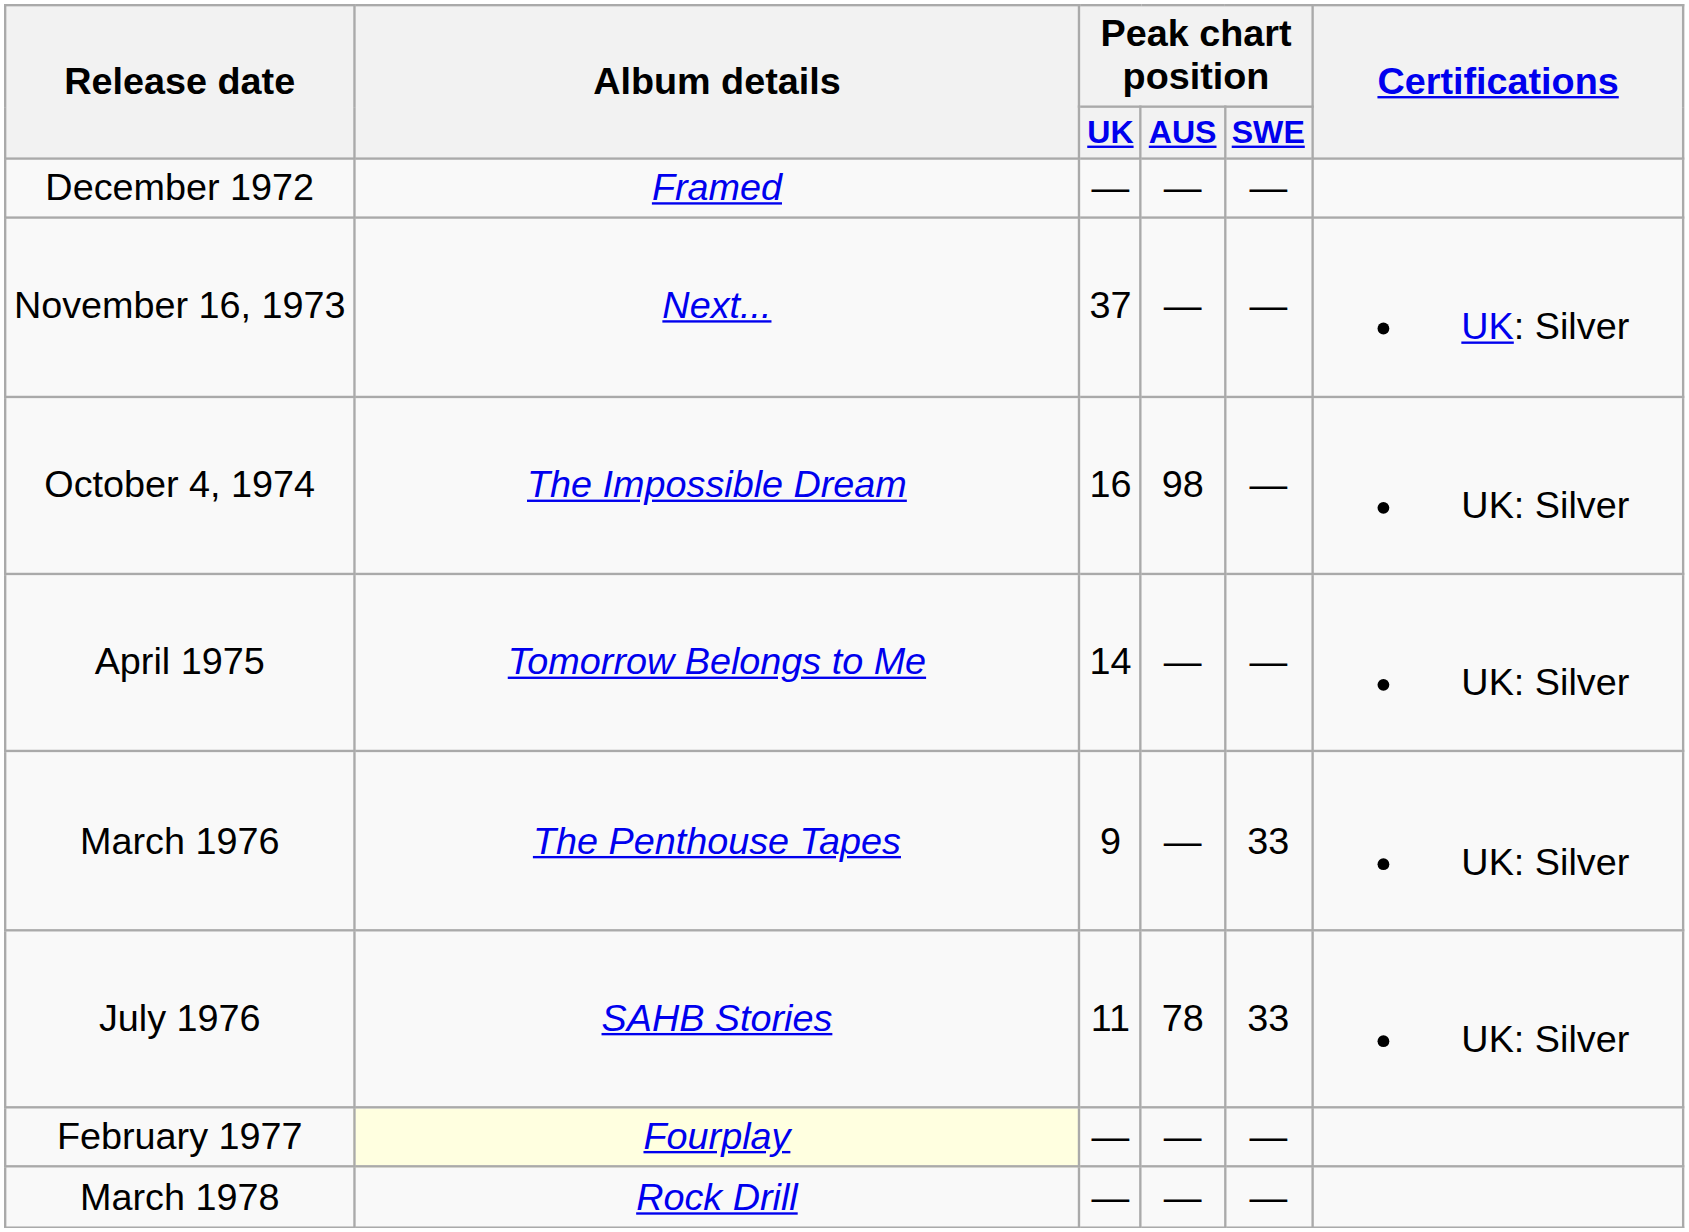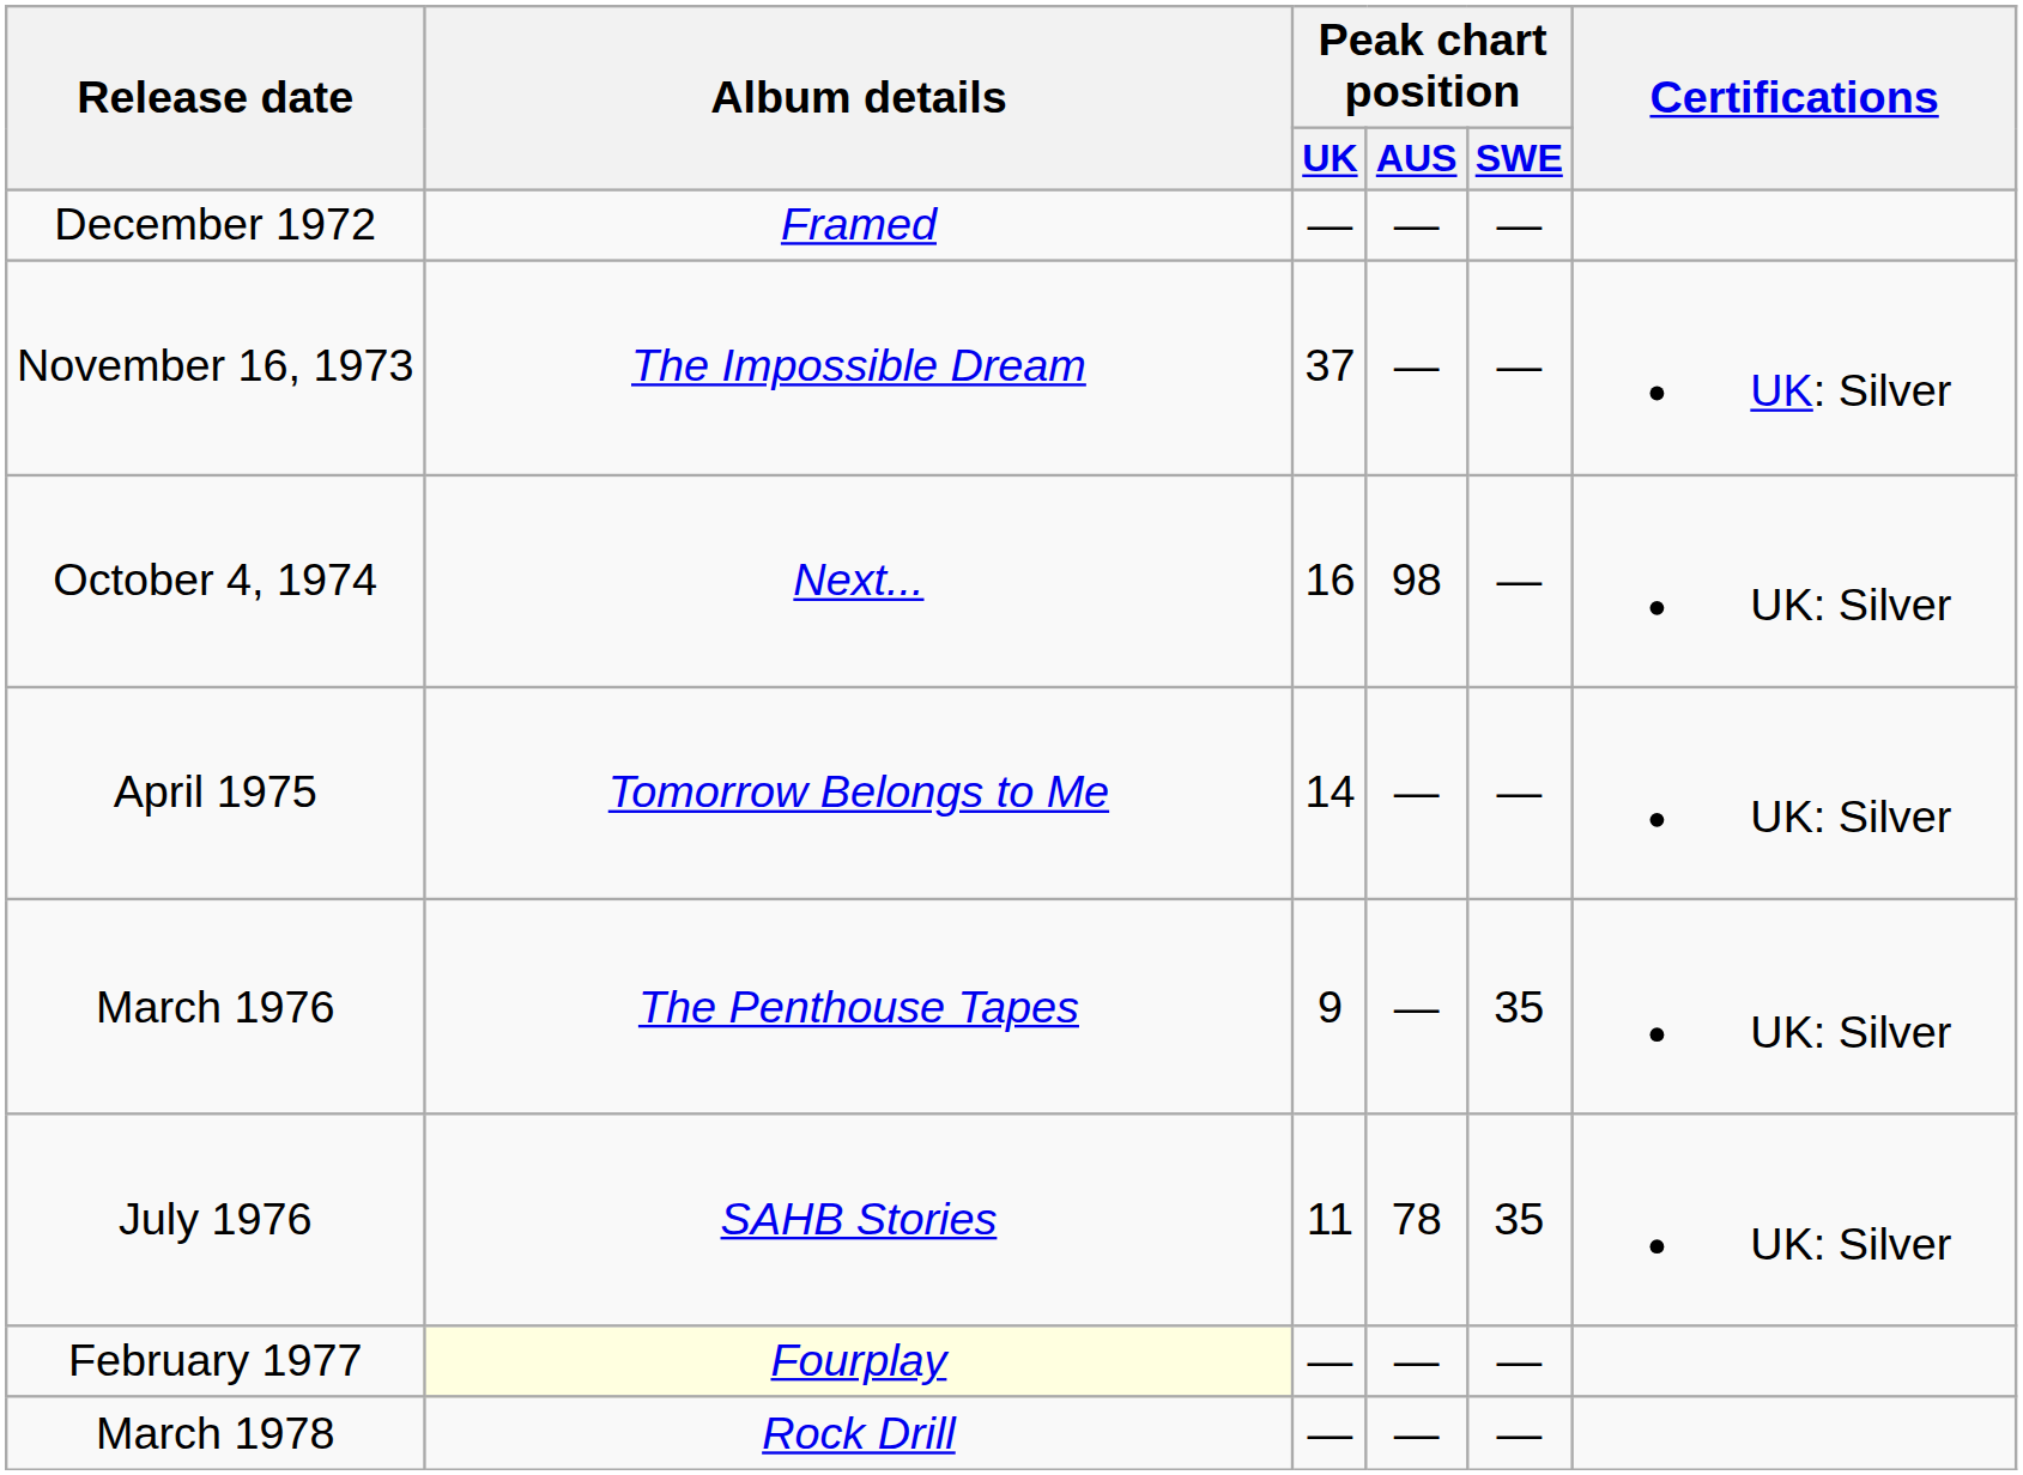 <table class="wikitable">
 <tr>
 <th rowspan="2">Release date</th>
 <th rowspan="2" style="width:300px;">Album details</th>
 <th colspan="3">Peak chart position</th>
 <th rowspan="2" style="width:150px;"><a href='#'>Certifications</a><br></th>
 </tr>
 <tr>
 <th style="width:1em;font-size:85%"><a href='#'>UK</a><br></th>
 <th style="width:1em;font-size:85%"><a href='#'>AUS</a><br></th>
 <th style="width:1em;font-size:85%"><a href='#'>SWE</a><br></th>
 </tr>
 <tr style="text-align:center;">
 <td>December 1972</td>
 <td><em><a href='#'>Framed</a></em></td>
 <td>—</td>
 <td>—</td>
 <td>—</td>
 <td></td>
 </tr>
 <tr style="text-align:center;">
 <td>November 16, 1973</td>
-<td><em><a href='#'>Next...</a></em></td>
+<td><em><a href='#'>The Impossible Dream</a></em></td>
 <td>37</td>
 <td>—</td>
 <td>—</td>
 <td><br><ul><li><a href='#'>UK</a>: Silver</li></ul></td>
 </tr>
 <tr style="text-align:center;">
 <td>October 4, 1974</td>
-<td><em><a href='#'>The Impossible Dream</a></em></td>
+<td><em><a href='#'>Next...</a></em></td>
 <td>16</td>
 <td>98</td>
 <td>—</td>
 <td><br><ul><li>UK: Silver</li></ul></td>
 </tr>
 <tr style="text-align:center;">
 <td>April 1975</td>
 <td><em><a href='#'>Tomorrow Belongs to Me</a></em></td>
 <td>14</td>
 <td>—</td>
 <td>—</td>
 <td><br><ul><li>UK: Silver</li></ul></td>
 </tr>
 <tr style="text-align:center;">
 <td>March 1976</td>
 <td><em><a href='#'>The Penthouse Tapes</a></em></td>
 <td>9</td>
 <td>—</td>
-<td>33</td>
+<td>35</td>
 <td><br><ul><li>UK: Silver</li></ul></td>
 </tr>
 <tr style="text-align:center;">
 <td>July 1976</td>
 <td><em><a href='#'>SAHB Stories</a></em></td>
 <td>11</td>
 <td>78</td>
-<td>33</td>
+<td>35</td>
 <td><br><ul><li>UK: Silver</li></ul></td>
 </tr>
 <tr style="text-align:center;">
 <td>February 1977</td>
 <td style="background: lightyellow;"><em><a href='#'>Fourplay</a></em></td>
 <td>—</td>
 <td>—</td>
 <td>—</td>
 <td></td>
 </tr>
 <tr style="text-align:center;">
 <td>March 1978</td>
 <td><em><a href='#'>Rock Drill</a></em></td>
 <td>—</td>
 <td>—</td>
 <td>—</td>
 <td></td>
 </tr>
 </table>
